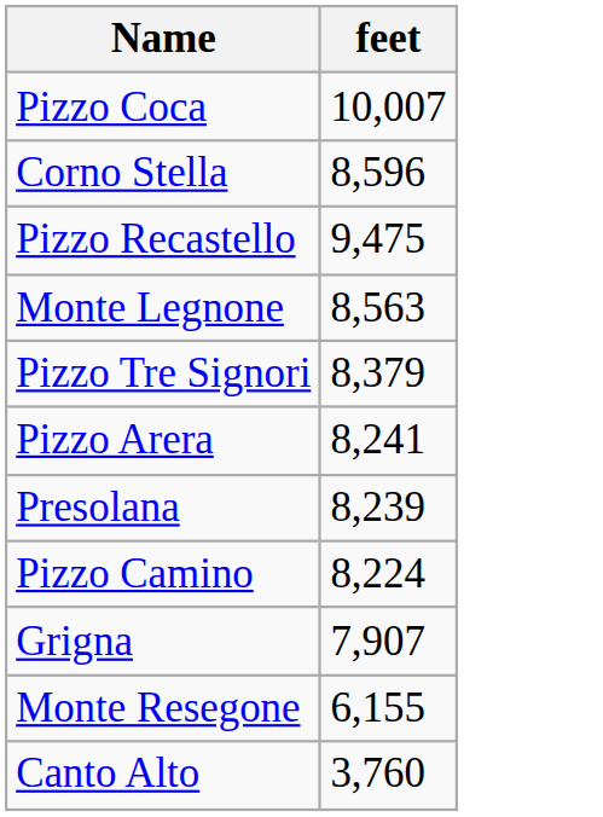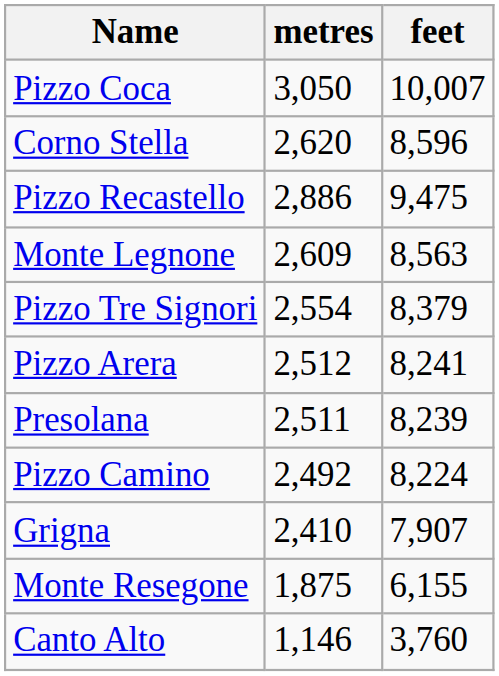 <table class="wikitable sortable">
 <tr>
 <th>Name</th>
+<th>metres</th>
 <th>feet</th>
 </tr>
 <tr>
 <td><a href='#'>Pizzo Coca</a></td>
+<td>3,050</td>
 <td>10,007</td>
 </tr>
 <tr>
 <td><a href='#'>Corno Stella</a></td>
+<td>2,620</td>
 <td>8,596</td>
 </tr>
 <tr>
 <td><a href='#'>Pizzo Recastello</a></td>
+<td>2,886</td>
 <td>9,475</td>
 </tr>
 <tr>
 <td><a href='#'>Monte Legnone</a></td>
+<td>2,609</td>
 <td>8,563</td>
 </tr>
 <tr>
 <td><a href='#'>Pizzo Tre Signori</a></td>
+<td>2,554</td>
 <td>8,379</td>
 </tr>
 <tr>
 <td><a href='#'>Pizzo Arera</a></td>
+<td>2,512</td>
 <td>8,241</td>
 </tr>
 <tr>
 <td><a href='#'>Presolana</a></td>
+<td>2,511</td>
 <td>8,239</td>
 </tr>
 <tr>
 <td><a href='#'>Pizzo Camino</a></td>
+<td>2,492</td>
 <td>8,224</td>
 </tr>
 <tr>
 <td><a href='#'>Grigna</a></td>
+<td>2,410</td>
 <td>7,907</td>
 </tr>
 <tr>
 <td><a href='#'>Monte Resegone</a></td>
+<td>1,875</td>
 <td>6,155</td>
 </tr>
 <tr>
 <td><a href='#'>Canto Alto</a></td>
+<td>1,146</td>
 <td>3,760</td>
 </tr>
 </table>
